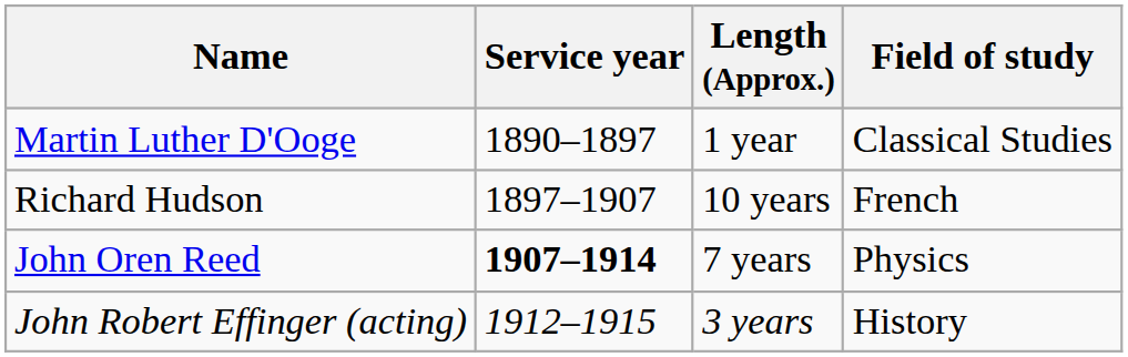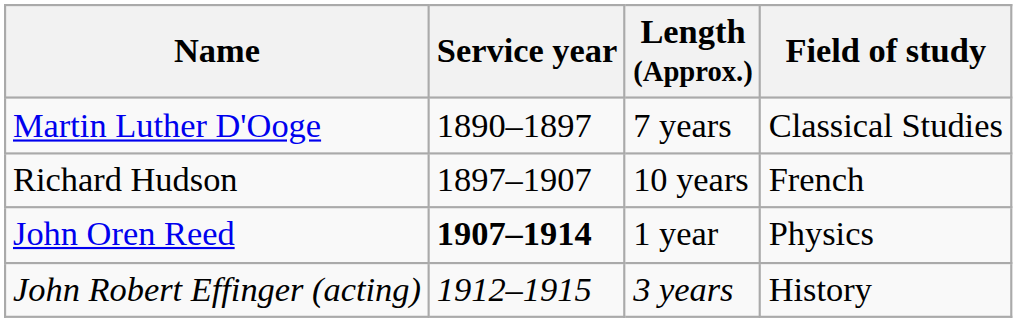 <table class="wikitable">
 <tr>
 <th>Name</th>
 <th>Service year</th>
 <th>Length<br><small>(Approx.)</small></th>
 <th>Field of study</th>
 </tr>
 <tr>
 <td><a href='#'>Martin Luther D'Ooge</a></td>
 <td>1890–1897</td>
-<td>1 year</td>
+<td>7 years</td>
 <td>Classical Studies</td>
 </tr>
 <tr>
 <td>Richard Hudson</td>
 <td>1897–1907</td>
 <td>10 years</td>
 <td>French<em></em></td>
 </tr>
 <tr>
 <td><a href='#'>John Oren Reed</a></td>
 <td><strong>1907–1914</strong></td>
-<td>7 years</td>
+<td>1 year</td>
 <td>Physics</td>
 </tr>
 <tr>
 <td><em>John Robert Effinger (acting)</em></td>
 <td><em>1912</em>–<em>1915</em></td>
 <td><em>3 years</em></td>
 <td>History</td>
 </tr>
 </table>
